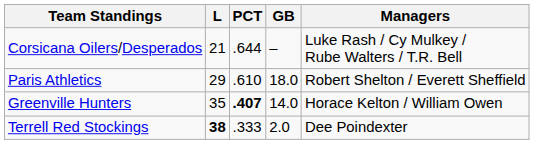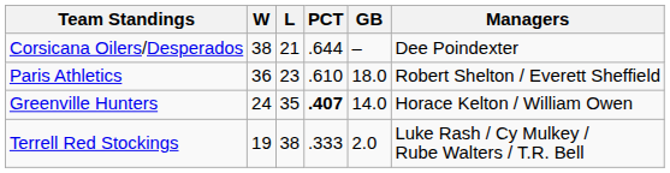 <table class="wikitable">
 <tr>
 <th>Team Standings</th>
+<th>W</th>
 <th>L</th>
 <th>PCT</th>
 <th>GB</th>
 <th>Managers</th>
 </tr>
 <tr>
 <td><a href='#'>Corsicana Oilers</a>/<a href='#'>Desperados</a></td>
+<td>38</td>
 <td>21</td>
 <td>.644</td>
 <td>–</td>
-<td>Luke Rash / Cy Mulkey /<br> Rube Walters / T.R. Bell</td>
+<td>Dee Poindexter</td>
 </tr>
 <tr>
 <td><a href='#'>Paris Athletics</a></td>
-<td>29</td>
+<td>36</td>
+<td>23</td>
 <td>.610</td>
 <td>18.0</td>
 <td>Robert Shelton / Everett Sheffield</td>
 </tr>
 <tr>
 <td><a href='#'>Greenville Hunters</a></td>
+<td>24</td>
 <td>35</td>
 <td><strong>.407</strong></td>
 <td>14.0</td>
 <td>Horace Kelton / William Owen</td>
 </tr>
 <tr>
 <td><a href='#'>Terrell Red Stockings</a></td>
-<td><strong>38</strong></td>
+<td>19</td>
+<td>38</td>
 <td>.333</td>
 <td>2.0</td>
-<td>Dee Poindexter</td>
+<td>Luke Rash / Cy Mulkey /<br> Rube Walters / T.R. Bell</td>
 </tr>
 </table>
